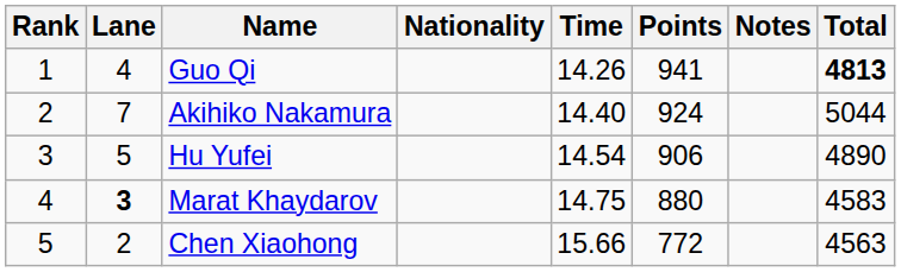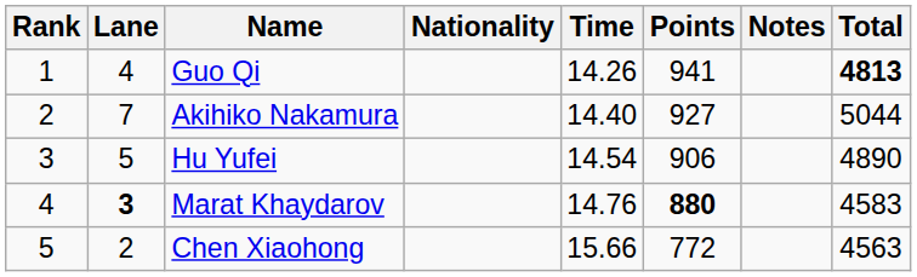 <table class="wikitable sortable" style="text-align:center">
 <tr>
 <th>Rank</th>
 <th>Lane</th>
 <th>Name</th>
 <th>Nationality</th>
 <th>Time</th>
 <th>Points</th>
 <th>Notes</th>
 <th>Total</th>
 </tr>
 <tr>
 <td>1</td>
 <td>4</td>
 <td align="left"><a href='#'>Guo Qi</a></td>
 <td align=left></td>
 <td>14.26</td>
 <td>941</td>
 <td></td>
 <td><strong>4813</strong></td>
 </tr>
 <tr>
 <td>2</td>
 <td>7</td>
 <td align="left"><a href='#'>Akihiko Nakamura</a></td>
 <td align=left></td>
 <td>14.40</td>
-<td>924</td>
+<td>927</td>
 <td></td>
 <td>5044</td>
 </tr>
 <tr>
 <td>3</td>
 <td>5</td>
 <td align="left"><a href='#'>Hu Yufei</a></td>
 <td align=left></td>
 <td>14.54</td>
 <td>906</td>
 <td></td>
 <td>4890</td>
 </tr>
 <tr>
 <td>4</td>
 <td><strong>3</strong></td>
 <td align="left"><a href='#'>Marat Khaydarov</a></td>
 <td align=left></td>
-<td>14.75</td>
-<td>880</td>
+<td>14.76</td>
+<td><strong>880</strong></td>
 <td></td>
 <td>4583</td>
 </tr>
 <tr>
 <td>5</td>
 <td>2</td>
 <td align="left"><a href='#'>Chen Xiaohong</a></td>
 <td align=left></td>
 <td>15.66</td>
 <td>772</td>
 <td></td>
 <td>4563</td>
 </tr>
 </table>
